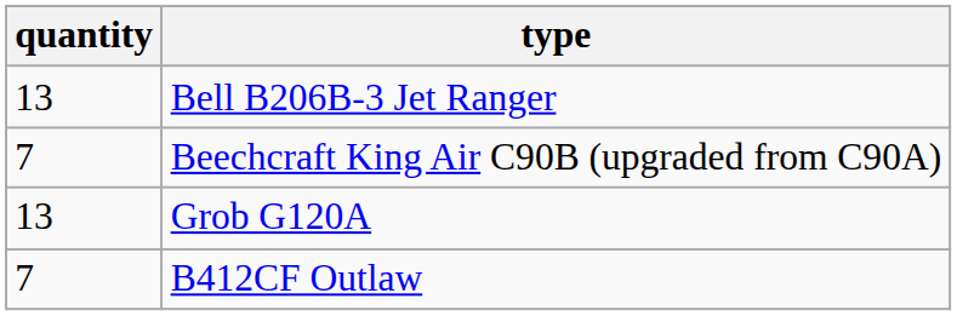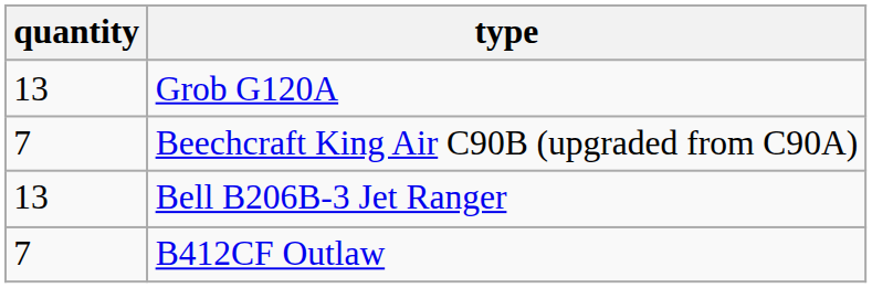 <table class="wikitable">
 <tr>
 <th>quantity</th>
 <th>type</th>
 </tr>
 <tr>
 <td>13</td>
-<td><a href='#'>Bell B206B-3 Jet Ranger</a></td>
+<td><a href='#'>Grob G120A</a></td>
 </tr>
 <tr>
 <td>7</td>
 <td><a href='#'>Beechcraft King Air</a> C90B (upgraded from C90A)</td>
 </tr>
 <tr>
 <td>13</td>
-<td><a href='#'>Grob G120A</a></td>
+<td><a href='#'>Bell B206B-3 Jet Ranger</a></td>
 </tr>
 <tr>
 <td>7</td>
 <td><a href='#'>B412CF Outlaw</a></td>
 </tr>
 </table>
